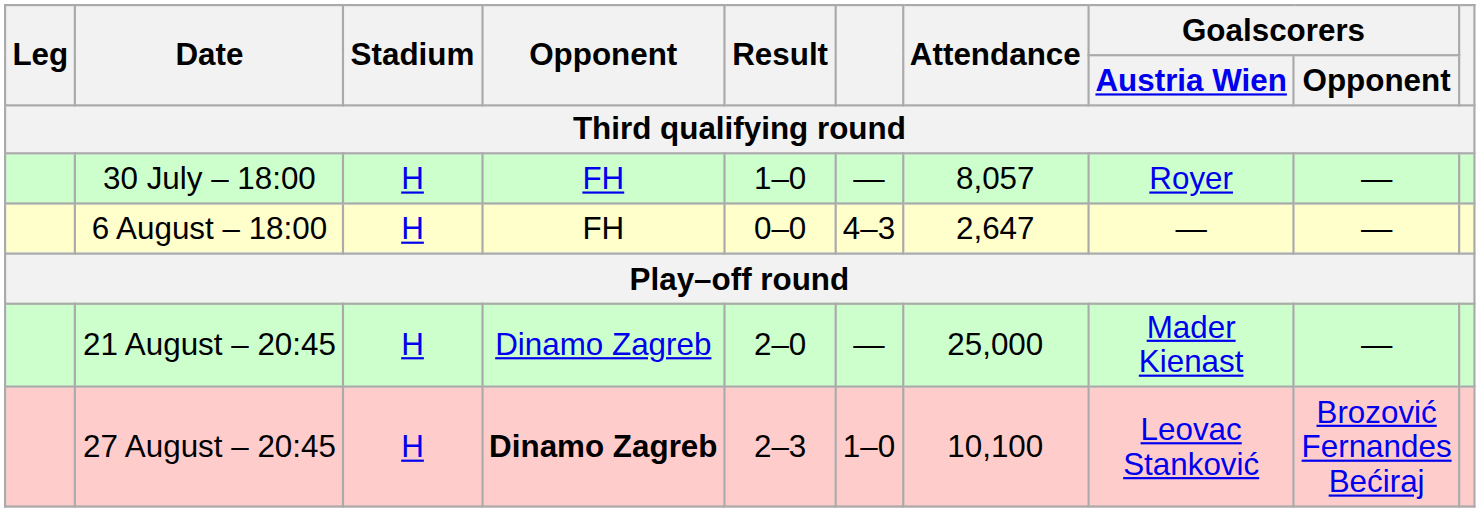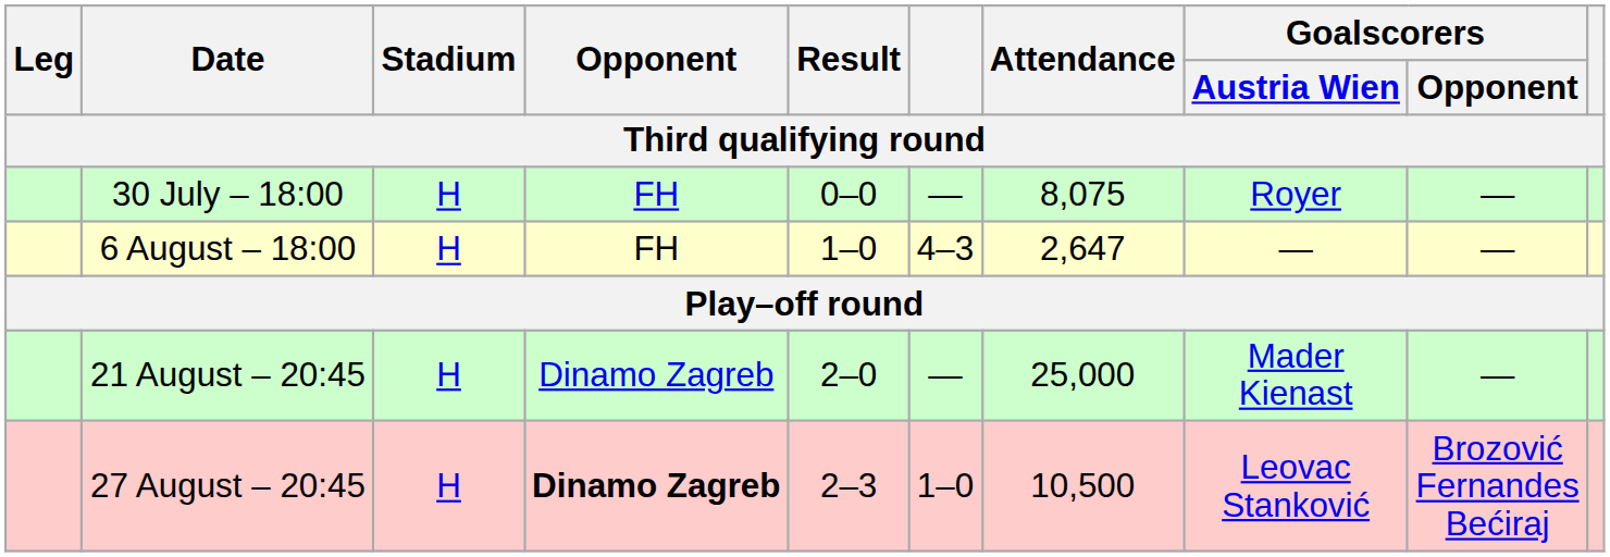 <table class="wikitable" Style="text-align: center;font-size:90%">
 <tr>
 <th rowspan="2">Leg</th>
 <th rowspan="2">Date</th>
 <th rowspan="2">Stadium</th>
 <th rowspan="2">Opponent</th>
 <th rowspan="2">Result</th>
 <th rowspan="2"></th>
 <th rowspan="2">Attendance</th>
 <th colspan="2">Goalscorers</th>
 <th rowspan="2"></th>
 </tr>
 <tr>
 <th><a href='#'>Austria Wien</a></th>
 <th>Opponent</th>
 </tr>
 <tr>
 <th colspan="12">Third qualifying round</th>
 </tr>
 <tr style="background:#cfc">
 <td></td>
 <td>30 July – 18:00</td>
 <td><a href='#'>H</a></td>
 <td><a href='#'>FH</a></td>
-<td>1–0</td>
+<td>0–0</td>
 <td>—</td>
-<td>8,057</td>
+<td>8,075</td>
 <td><a href='#'>Royer</a> </td>
 <td>—</td>
 <td></td>
 </tr>
 <tr style="background:#ffc">
 <td></td>
 <td>6 August – 18:00</td>
 <td><a href='#'>H</a></td>
 <td>FH</td>
-<td>0–0</td>
+<td>1–0</td>
 <td>4–3</td>
 <td>2,647</td>
 <td>—</td>
 <td>—</td>
 <td></td>
 </tr>
 <tr>
 <th colspan="12">Play–off round</th>
 </tr>
 <tr style="background:#cfc">
 <td></td>
 <td>21 August – 20:45</td>
 <td><a href='#'>H</a></td>
 <td><a href='#'>Dinamo Zagreb</a></td>
 <td>2–0</td>
 <td>—</td>
 <td>25,000</td>
 <td><a href='#'>Mader</a> <br><a href='#'>Kienast</a> </td>
 <td>—</td>
 <td></td>
 </tr>
 <tr style="background:#fcc">
 <td></td>
 <td>27 August – 20:45</td>
 <td><a href='#'>H</a></td>
 <td><strong>Dinamo Zagreb</strong></td>
 <td>2–3</td>
 <td>1–0</td>
-<td>10,100</td>
+<td>10,500</td>
 <td><a href='#'>Leovac</a> <br><a href='#'>Stanković</a> </td>
 <td><a href='#'>Brozović</a> <br><a href='#'>Fernandes</a> <br><a href='#'>Bećiraj</a> </td>
 <td></td>
 </tr>
 </table>
